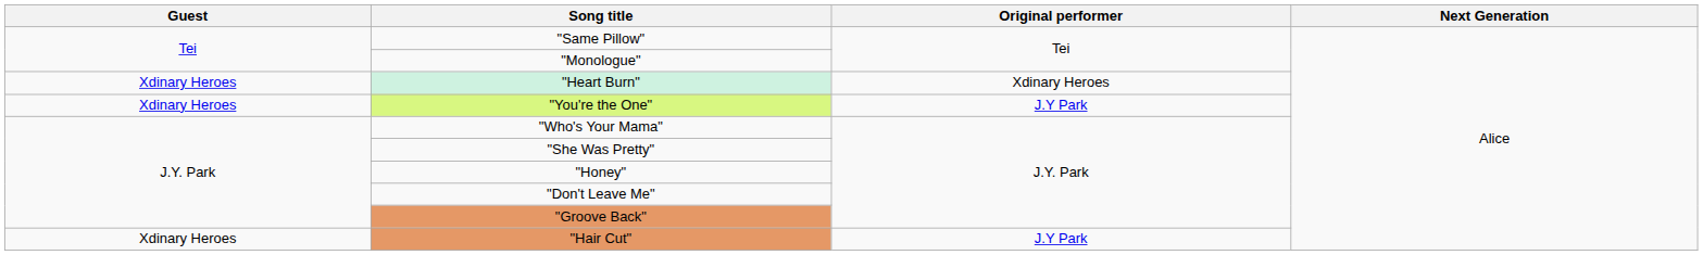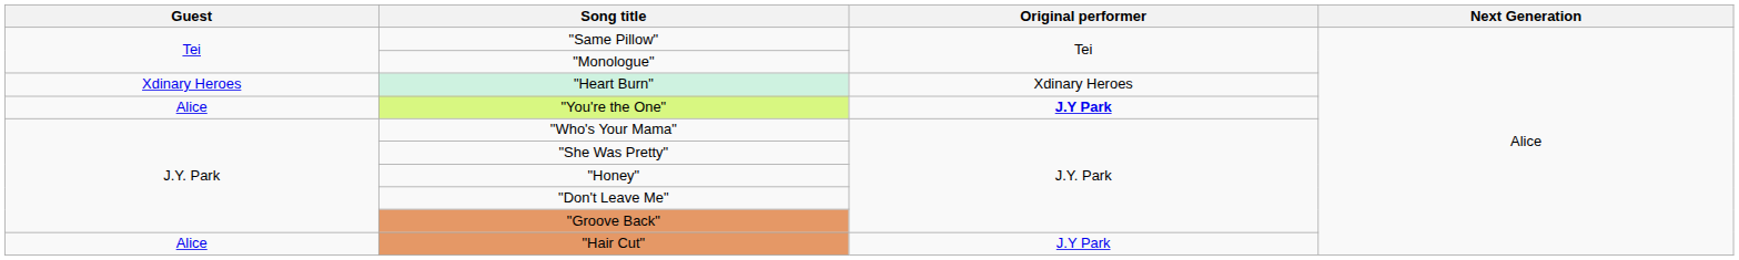 <table Class ="wikitable" style="text-align:center; clear:both; text-align:center; width:97%">
 <tr>
 <th>Guest</th>
 <th>Song title</th>
 <th>Original performer</th>
 <th>Next Generation</th>
 </tr>
 <tr>
 <td rowspan="2"><a href='#'>Tei</a></td>
 <td>"Same Pillow"</td>
 <td rowspan="2">Tei</td>
 <td rowspan="10">Alice</td>
 </tr>
 <tr>
 <td>"Monologue"</td>
 </tr>
 <tr>
 <td><a href='#'>Xdinary Heroes</a></td>
 <td bgcolor="#CEF2E0">"Heart Burn"</td>
 <td>Xdinary Heroes</td>
 </tr>
 <tr>
-<td><a href='#'>Xdinary Heroes</a></td>
+<td><a href='#'>Alice</a></td>
 <td bgcolor="#D8F781">"You're the One"</td>
-<td><a href='#'>J.Y Park</a></td>
+<td><strong><a href='#'>J.Y Park</a></strong></td>
 </tr>
 <tr>
 <td rowspan="5">J.Y. Park</td>
 <td>"Who's Your Mama"</td>
 <td rowspan="5">J.Y. Park</td>
 </tr>
 <tr>
 <td>"She Was Pretty"</td>
 </tr>
 <tr>
 <td>"Honey"</td>
 </tr>
 <tr>
 <td>"Don't Leave Me"</td>
 </tr>
 <tr>
 <td bgcolor="#E59866">"Groove Back"</td>
 </tr>
 <tr>
-<td>Xdinary Heroes</td>
+<td><a href='#'>Alice</a></td>
 <td bgcolor="#E59866">"Hair Cut"</td>
 <td><a href='#'>J.Y Park</a></td>
 </tr>
 </table>
